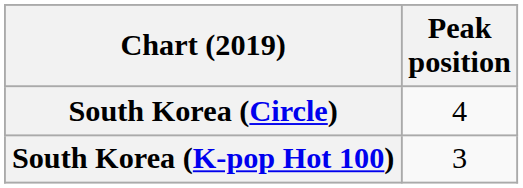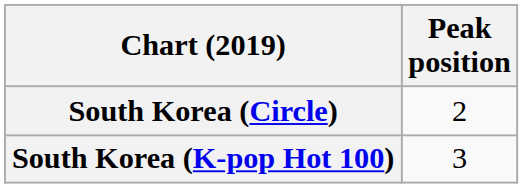 <table class="wikitable plainrowheaders" style="text-align:center">
 <tr>
 <th scope="col">Chart (2019)</th>
 <th scope="col">Peak<br>position</th>
 </tr>
 <tr>
 <th scope="row">South Korea (<a href='#'>Circle</a>)</th>
-<td>4</td>
+<td>2</td>
 </tr>
 <tr>
 <th scope="row">South Korea (<a href='#'>K-pop Hot 100</a>)</th>
 <td>3</td>
 </tr>
 </table>
